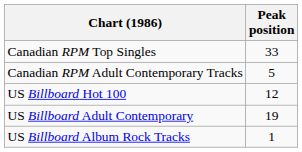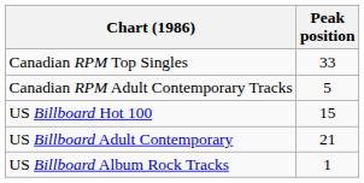 <table class="wikitable sortable">
 <tr>
 <th>Chart (1986)</th>
 <th>Peak<br>position</th>
 </tr>
 <tr>
 <td>Canadian <em>RPM</em> Top Singles</td>
 <td align="center">33</td>
 </tr>
 <tr>
 <td>Canadian <em>RPM</em> Adult Contemporary Tracks</td>
 <td align="center">5</td>
 </tr>
 <tr>
 <td>US <a href='#'><em>Billboard</em> Hot 100</a></td>
-<td align="center">12</td>
+<td align="center">15</td>
 </tr>
 <tr>
 <td>US <a href='#'><em>Billboard</em> Adult Contemporary</a></td>
-<td align="center">19</td>
+<td align="center">21</td>
 </tr>
 <tr>
 <td>US <a href='#'><em>Billboard</em> Album Rock Tracks</a></td>
 <td align="center">1</td>
 </tr>
 </table>
